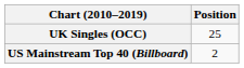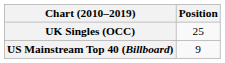 <table class="wikitable plainrowheaders" style="text-align:center">
 <tr>
 <th scope="col">Chart (2010–2019)</th>
 <th scope="col">Position</th>
 </tr>
 <tr>
 <th scope="row">UK Singles (OCC)</th>
 <td>25</td>
 </tr>
 <tr>
 <th scope="row">US Mainstream Top 40 (<em>Billboard</em>)</th>
-<td>2</td>
+<td>9</td>
 </tr>
 </table>
